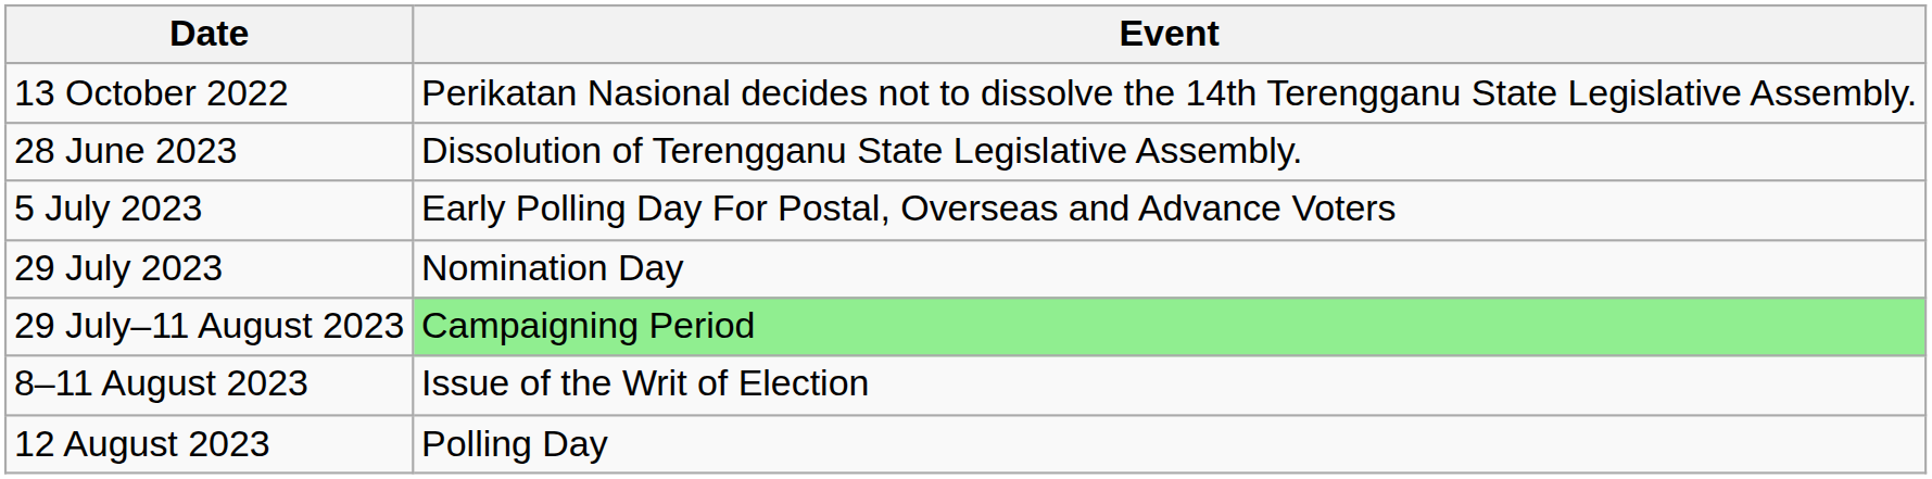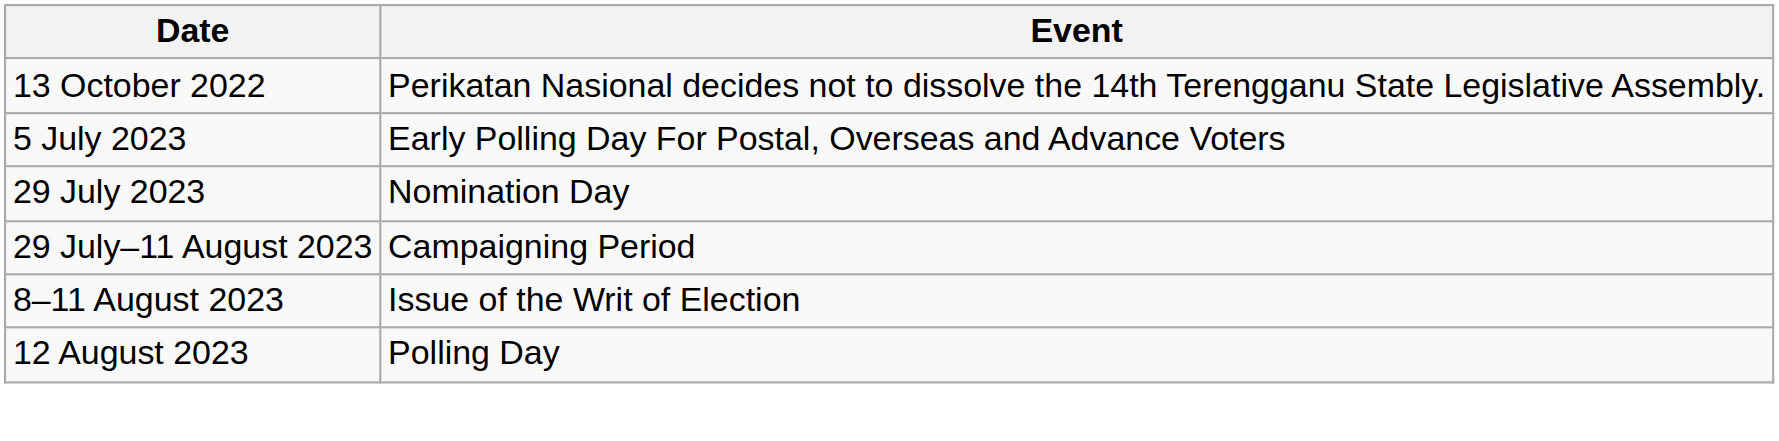 <table class="wikitable">
 <tr>
 <th>Date</th>
 <th>Event</th>
 </tr>
 <tr>
 <td>13 October 2022</td>
 <td>Perikatan Nasional decides not to dissolve the 14th Terengganu State Legislative Assembly.</td>
-</tr>
-<tr>
-<td>28 June 2023</td>
-<td>Dissolution of Terengganu State Legislative Assembly.</td>
 </tr>
 <tr>
 <td>5 July 2023</td>
 <td>Early Polling Day For Postal, Overseas and Advance Voters</td>
 </tr>
 <tr>
 <td>29 July 2023</td>
 <td>Nomination Day</td>
 </tr>
 <tr>
 <td>29 July–11 August 2023</td>
-<td style="background: lightgreen;">Campaigning Period</td>
+<td>Campaigning Period</td>
 </tr>
 <tr>
 <td>8–11 August 2023</td>
 <td>Issue of the Writ of Election</td>
 </tr>
 <tr>
 <td>12 August 2023</td>
 <td>Polling Day</td>
 </tr>
 </table>
